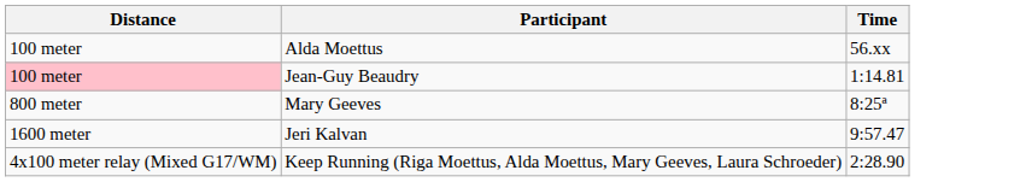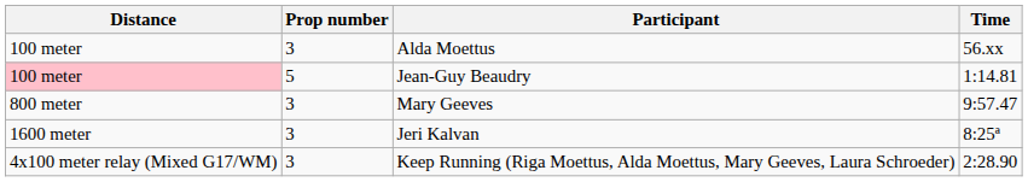 <table class="wikitable">
 <tr>
 <th>Distance</th>
+<th>Prop number</th>
 <th>Participant</th>
 <th>Time</th>
 </tr>
 <tr>
 <td>100 meter</td>
+<td>3</td>
 <td>Alda Moettus</td>
 <td>56.xx</td>
 </tr>
 <tr>
 <td style="background: pink;">100 meter</td>
+<td>5</td>
 <td>Jean-Guy Beaudry</td>
 <td>1:14.81</td>
 </tr>
 <tr>
 <td>800 meter</td>
+<td>3</td>
 <td>Mary Geeves</td>
+<td>9:57.47</td>
+</tr>
+<tr>
+<td>1600 meter</td>
+<td>3</td>
+<td>Jeri Kalvan</td>
 <td>8:25ª</td>
 </tr>
 <tr>
-<td>1600 meter</td>
-<td>Jeri Kalvan</td>
-<td>9:57.47</td>
-</tr>
-<tr>
 <td>4x100 meter relay (Mixed G17/WM)</td>
+<td>3</td>
 <td>Keep Running (Riga Moettus, Alda Moettus, Mary Geeves, Laura Schroeder)</td>
 <td>2:28.90</td>
 </tr>
 </table>
